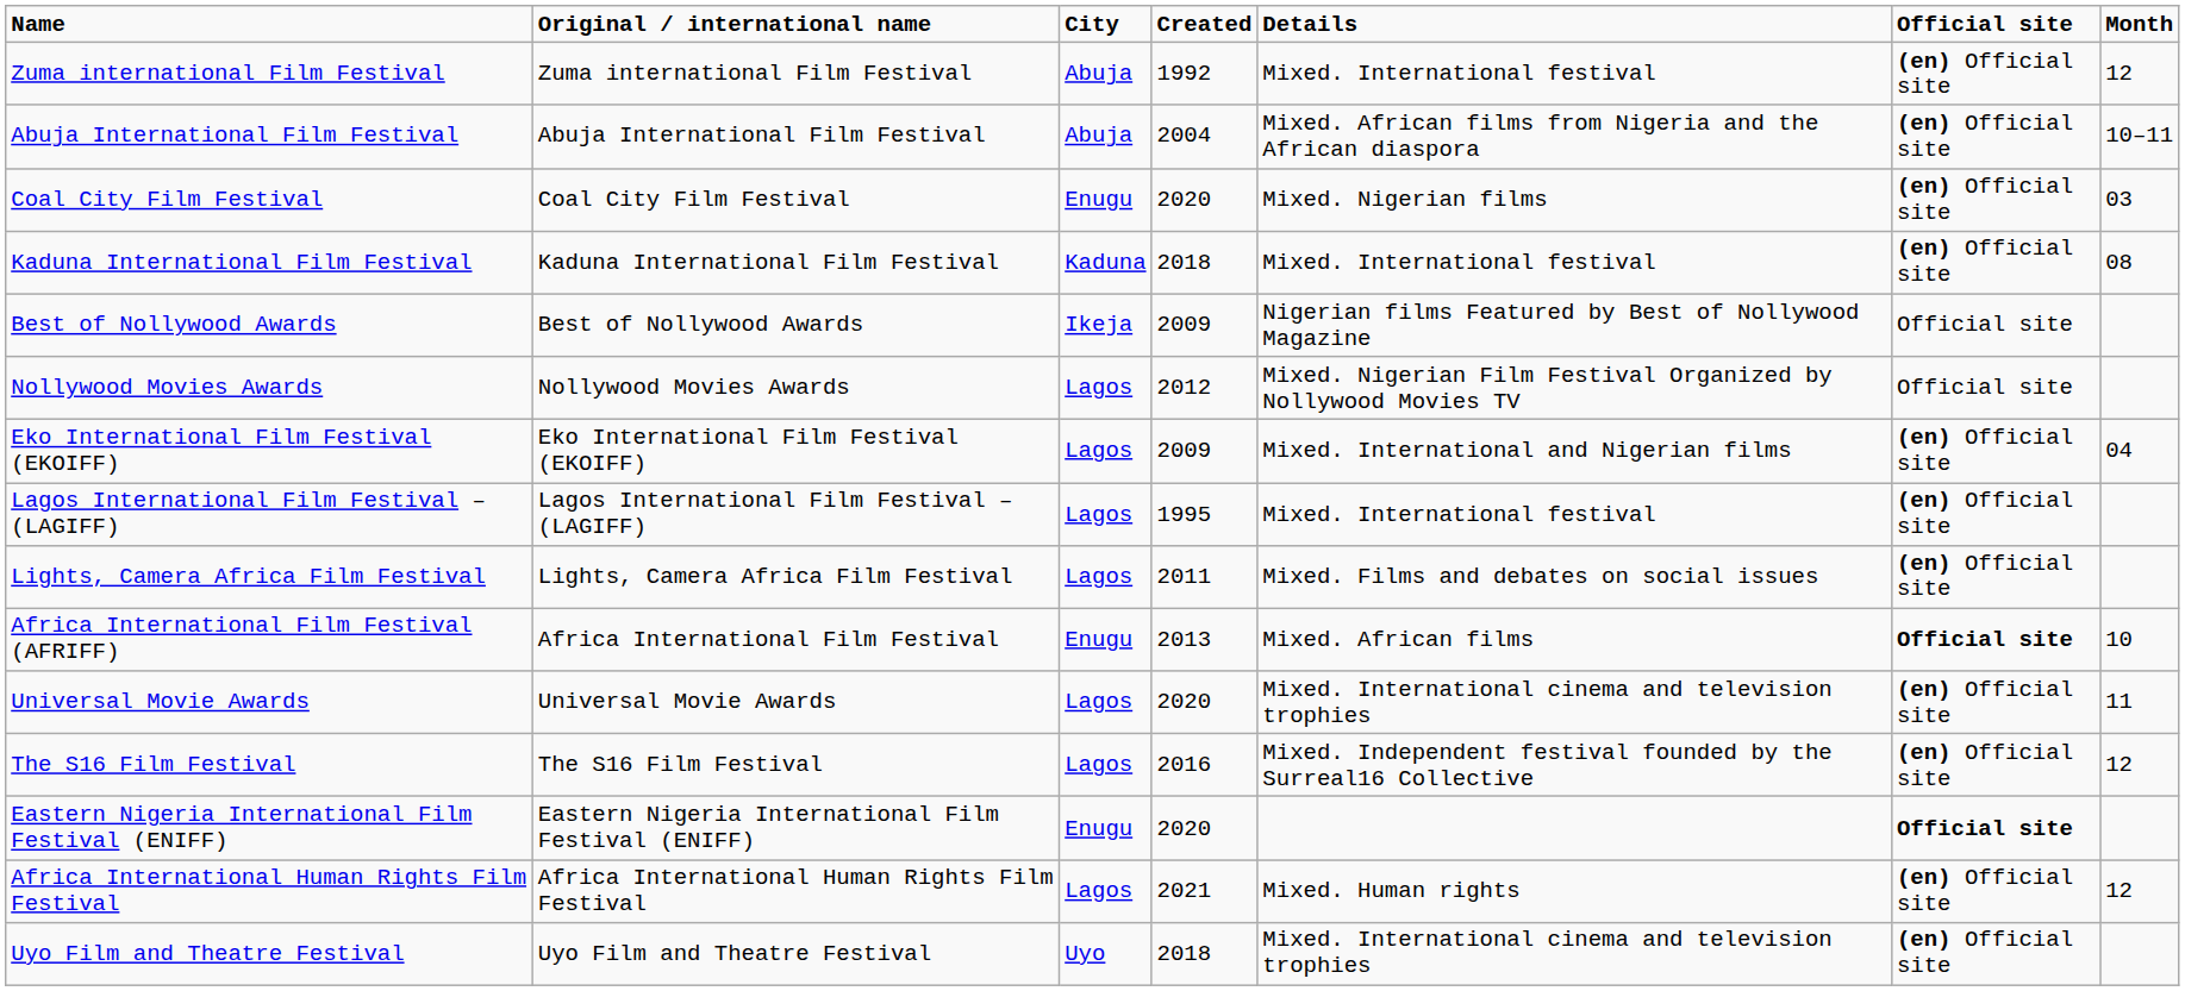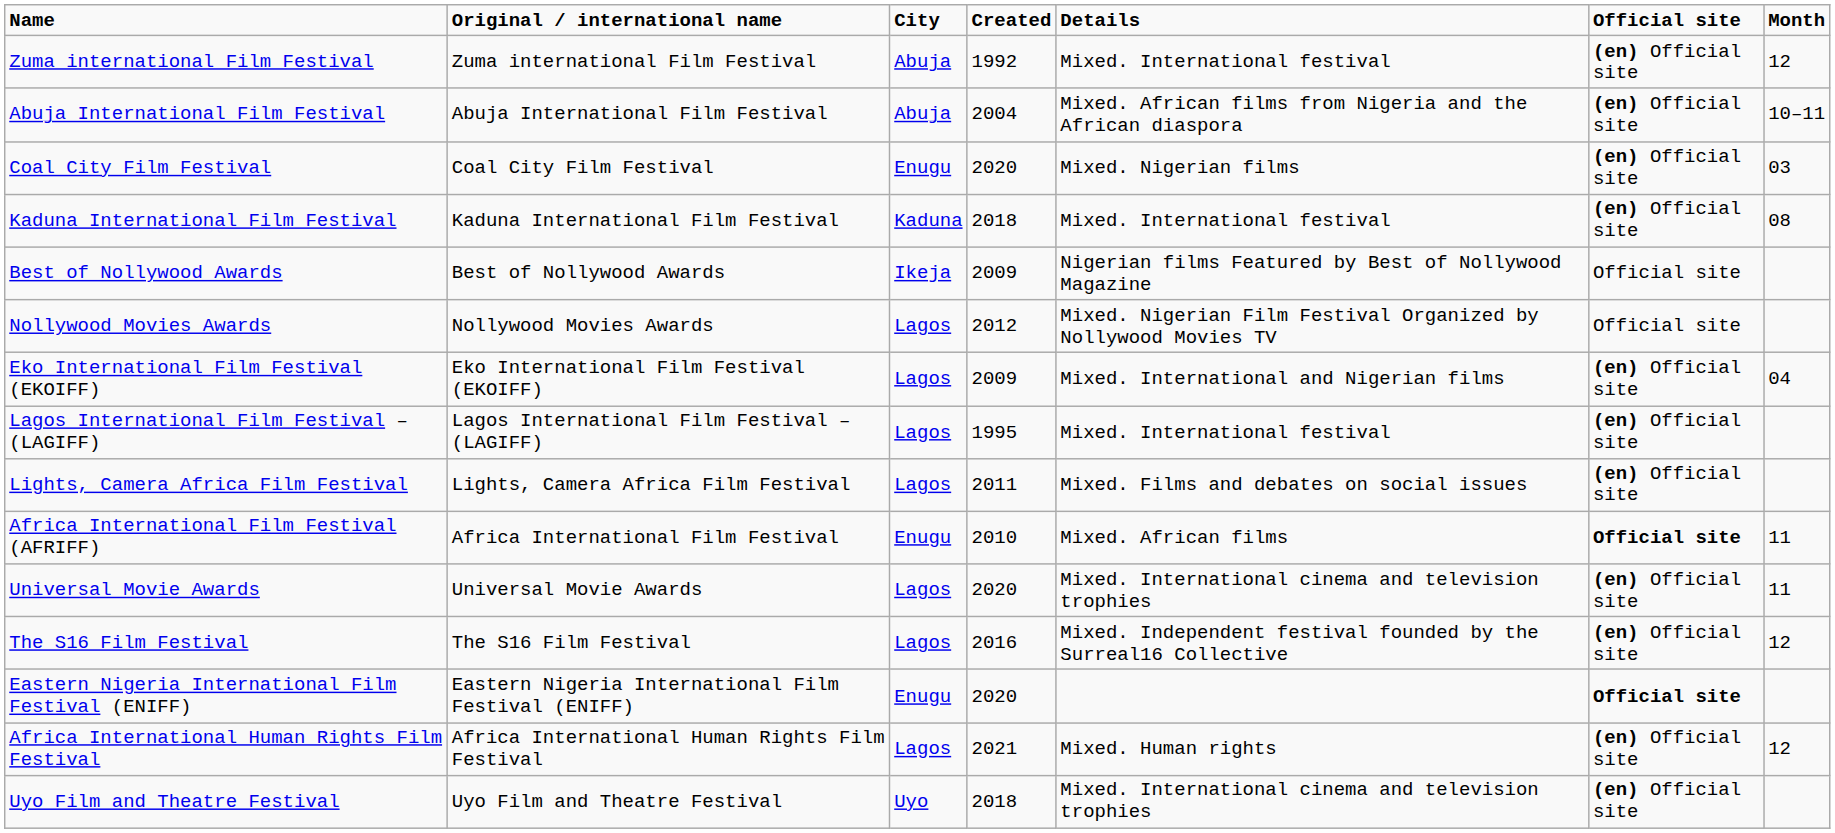 <table class="wikitable">
 <tr>
 <td><strong>Name</strong></td>
 <td><strong>Original / international name</strong></td>
 <td><strong>City</strong></td>
 <td><strong>Created</strong></td>
 <td><strong>Details</strong></td>
 <td><strong>Official site</strong></td>
 <td><strong>Month</strong></td>
 </tr>
 <tr>
 <td><a href='#'>Zuma international Film Festival</a></td>
 <td>Zuma international Film Festival</td>
 <td><a href='#'>Abuja</a></td>
 <td>1992</td>
 <td>Mixed. International festival</td>
 <td><strong>(en)</strong> Official site</td>
 <td>12</td>
 </tr>
 <tr>
 <td><a href='#'>Abuja International Film Festival</a></td>
 <td>Abuja International Film Festival</td>
 <td><a href='#'>Abuja</a></td>
 <td>2004</td>
 <td>Mixed. African films from Nigeria and the African diaspora</td>
 <td><strong>(en)</strong> Official site</td>
 <td>10–11</td>
 </tr>
 <tr>
 <td><a href='#'>Coal City Film Festival</a></td>
 <td>Coal City Film Festival</td>
 <td><a href='#'>Enugu</a></td>
 <td>2020</td>
 <td>Mixed. Nigerian films</td>
 <td><strong>(en)</strong> Official site</td>
 <td>03</td>
 </tr>
 <tr>
 <td><a href='#'>Kaduna International Film Festival</a></td>
 <td>Kaduna International Film Festival</td>
 <td><a href='#'>Kaduna</a></td>
 <td>2018</td>
 <td>Mixed. International festival</td>
 <td><strong>(en)</strong> Official site</td>
 <td>08</td>
 </tr>
 <tr>
 <td><a href='#'>Best of Nollywood Awards</a></td>
 <td>Best of Nollywood Awards</td>
 <td><a href='#'>Ikeja</a></td>
 <td>2009</td>
 <td>Nigerian films Featured by Best of Nollywood Magazine</td>
 <td>Official site</td>
 <td></td>
 </tr>
 <tr>
 <td><a href='#'>Nollywood Movies Awards</a></td>
 <td>Nollywood Movies Awards</td>
 <td><a href='#'>Lagos</a></td>
 <td>2012</td>
 <td>Mixed. Nigerian Film Festival Organized by Nollywood Movies TV</td>
 <td>Official site</td>
 <td></td>
 </tr>
 <tr>
 <td><a href='#'>Eko International Film Festival</a> (EKOIFF)</td>
 <td>Eko International Film Festival (EKOIFF)</td>
 <td><a href='#'>Lagos</a></td>
 <td>2009</td>
 <td>Mixed. International and Nigerian films</td>
 <td><strong>(en)</strong> Official site</td>
 <td>04</td>
 </tr>
 <tr>
 <td><a href='#'>Lagos International Film Festival</a> – (LAGIFF)</td>
 <td>Lagos International Film Festival – (LAGIFF)</td>
 <td><a href='#'>Lagos</a></td>
 <td>1995</td>
 <td>Mixed. International festival</td>
 <td><strong>(en)</strong> Official site</td>
 <td></td>
 </tr>
 <tr>
 <td><a href='#'>Lights, Camera Africa Film Festival</a></td>
 <td>Lights, Camera Africa Film Festival</td>
 <td><a href='#'>Lagos</a></td>
 <td>2011</td>
 <td>Mixed. Films and debates on social issues</td>
 <td><strong>(en)</strong> Official site</td>
 <td></td>
 </tr>
 <tr>
 <td><a href='#'>Africa International Film Festival</a> (AFRIFF)</td>
 <td>Africa International Film Festival</td>
 <td><a href='#'>Enugu</a></td>
-<td>2013</td>
+<td>2010</td>
 <td>Mixed. African films</td>
 <td><strong>Official site</strong></td>
-<td>10</td>
+<td>11</td>
 </tr>
 <tr>
 <td><a href='#'>Universal Movie Awards</a></td>
 <td>Universal Movie Awards</td>
 <td><a href='#'>Lagos</a></td>
 <td>2020</td>
 <td>Mixed. International cinema and television trophies</td>
 <td><strong>(en)</strong> Official site</td>
 <td>11</td>
 </tr>
 <tr>
 <td><a href='#'>The S16 Film Festival</a></td>
 <td>The S16 Film Festival</td>
 <td><a href='#'>Lagos</a></td>
 <td>2016</td>
 <td>Mixed. Independent festival founded by the Surreal16 Collective</td>
 <td><strong>(en)</strong> Official site</td>
 <td>12</td>
 </tr>
 <tr>
 <td><a href='#'>Eastern Nigeria International Film Festival</a> (ENIFF)</td>
 <td>Eastern Nigeria International Film Festival (ENIFF)</td>
 <td><a href='#'>Enugu</a></td>
 <td>2020</td>
 <td></td>
 <td><strong>Official site</strong></td>
 <td></td>
 </tr>
 <tr>
 <td><a href='#'>Africa International Human Rights Film Festival</a></td>
 <td>Africa International Human Rights Film Festival</td>
 <td><a href='#'>Lagos</a></td>
 <td>2021</td>
 <td>Mixed. Human rights</td>
 <td><strong>(en)</strong> Official site</td>
 <td>12</td>
 </tr>
 <tr>
 <td><a href='#'>Uyo Film and Theatre Festival</a></td>
 <td>Uyo Film and Theatre Festival</td>
 <td><a href='#'>Uyo</a></td>
 <td>2018</td>
 <td>Mixed. International cinema and television trophies</td>
 <td><strong>(en)</strong> Official site</td>
 <td></td>
 </tr>
 </table>
